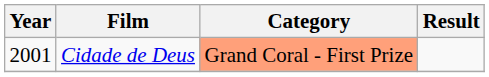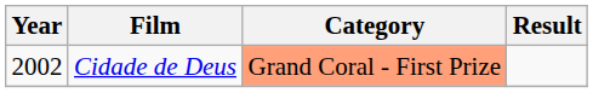 <table class="wikitable">
 <tr>
 <th>Year</th>
 <th>Film</th>
 <th>Category</th>
 <th>Result</th>
 </tr>
 <tr>
-<td>2001</td>
+<td>2002</td>
 <td><em><a href='#'>Cidade de Deus</a></em></td>
 <td style="background: lightsalmon;">Grand Coral - First Prize</td>
 <td></td>
 </tr>
 <tr>
 </tr>
 </table>
